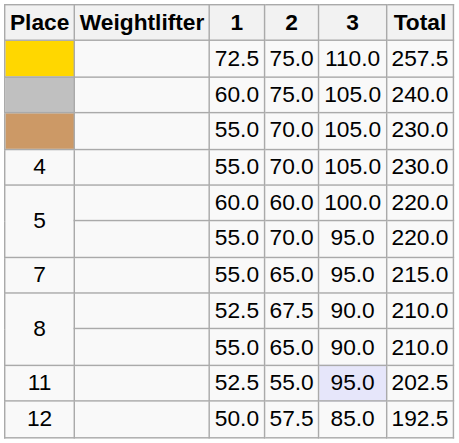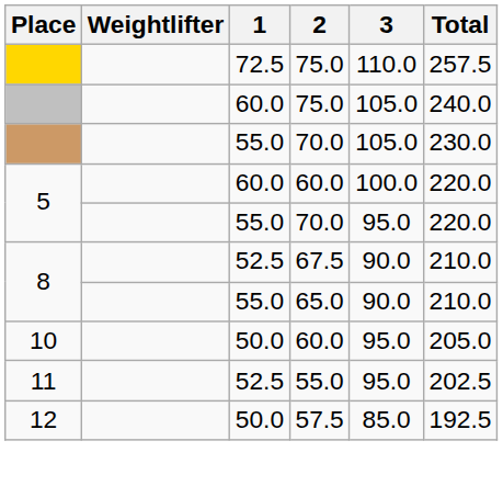 <table class=wikitable style="text-align:center">
 <tr>
 <th>Place</th>
 <th>Weightlifter</th>
 <th>1</th>
 <th>2</th>
 <th>3</th>
 <th>Total</th>
 </tr>
 <tr>
 <td bgcolor=gold></td>
 <td align=left></td>
 <td>72.5</td>
 <td>75.0</td>
 <td>110.0</td>
 <td>257.5</td>
 </tr>
 <tr>
 <td bgcolor=silver></td>
 <td align=left></td>
 <td>60.0</td>
 <td>75.0</td>
 <td>105.0</td>
 <td>240.0</td>
 </tr>
 <tr>
 <td bgcolor=cc9966></td>
 <td align=left></td>
 <td>55.0</td>
 <td>70.0</td>
 <td>105.0</td>
 <td>230.0</td>
 </tr>
 <tr>
-<td>4</td>
-<td align=left></td>
-<td>55.0</td>
-<td>70.0</td>
-<td>105.0</td>
-<td>230.0</td>
-</tr>
-<tr>
 <td rowspan=2>5</td>
 <td align=left></td>
 <td>60.0</td>
 <td>60.0</td>
 <td>100.0</td>
 <td>220.0</td>
 </tr>
 <tr>
 <td align=left></td>
 <td>55.0</td>
 <td>70.0</td>
 <td>95.0</td>
 <td>220.0</td>
-</tr>
-<tr>
-<td>7</td>
-<td align=left></td>
-<td>55.0</td>
-<td>65.0</td>
-<td>95.0</td>
-<td>215.0</td>
 </tr>
 <tr>
 <td rowspan=2>8</td>
 <td align=left></td>
 <td>52.5</td>
 <td>67.5</td>
 <td>90.0</td>
 <td>210.0</td>
 </tr>
 <tr>
 <td align=left></td>
 <td>55.0</td>
 <td>65.0</td>
 <td>90.0</td>
 <td>210.0</td>
 </tr>
 <tr>
+<td>10</td>
+<td align=left></td>
+<td>50.0</td>
+<td>60.0</td>
+<td>95.0</td>
+<td>205.0</td>
+</tr>
+<tr>
 <td>11</td>
 <td align=left></td>
 <td>52.5</td>
 <td>55.0</td>
-<td style="background: lavender;">95.0</td>
+<td>95.0</td>
 <td>202.5</td>
 </tr>
 <tr>
 <td>12</td>
 <td align=left></td>
 <td>50.0</td>
 <td>57.5</td>
 <td>85.0</td>
 <td>192.5</td>
 </tr>
 </table>
